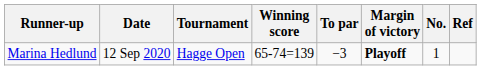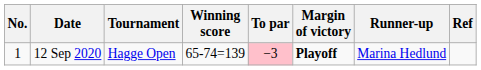 <table class="wikitable" style="font-size:95%;">
 <tr>
-<th>Runner-up</th>
+<th>No.</th>
 <th>Date</th>
 <th>Tournament</th>
 <th>Winning<br>score</th>
 <th>To par</th>
 <th>Margin<br>of victory</th>
-<th>No.</th>
+<th>Runner-up</th>
 <th>Ref</th>
 </tr>
 <tr>
-<td> <a href='#'>Marina Hedlund</a></td>
+<td align=center>1</td>
 <td align=right>12 Sep <a href='#'>2020</a></td>
 <td><a href='#'>Hagge Open</a></td>
 <td align=right>65-74=139</td>
-<td align=center>−3</td>
+<td align=center style="background: pink;">−3</td>
 <td><strong>Playoff</strong></td>
-<td align=center>1</td>
+<td> <a href='#'>Marina Hedlund</a></td>
 <td></td>
 </tr>
 </table>
